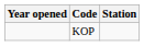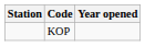 <table class="wikitable sortable">
 <tr>
+<th>Station</th>
+<th>Code</th>
 <th>Year opened</th>
-<th>Code</th>
-<th>Station</th>
 </tr>
 <tr>
 <td></td>
 <td>KOP</td>
 <td></td>
 </tr>
 </table>
